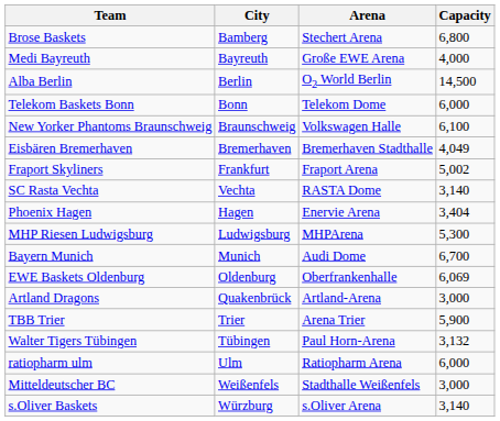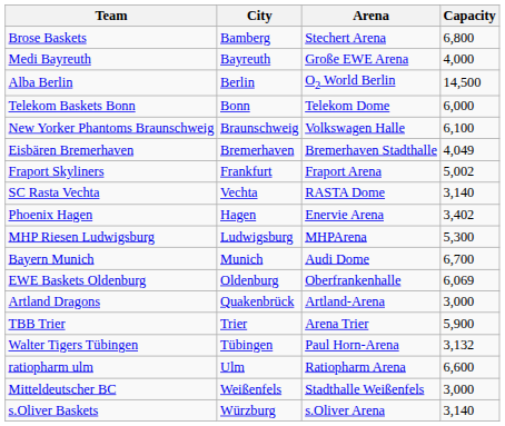 <table class="wikitable sortable" style="margin:1em 2em 1em 1em;">
 <tr>
 <th>Team</th>
 <th>City</th>
 <th>Arena</th>
 <th>Capacity</th>
 </tr>
 <tr>
 <td><a href='#'>Brose Baskets</a></td>
 <td><a href='#'>Bamberg</a></td>
 <td><a href='#'>Stechert Arena</a></td>
 <td>6,800</td>
 </tr>
 <tr>
 <td><a href='#'>Medi Bayreuth</a></td>
 <td><a href='#'>Bayreuth</a></td>
 <td><a href='#'>Große EWE Arena</a></td>
 <td>4,000</td>
 </tr>
 <tr>
 <td><a href='#'>Alba Berlin</a></td>
 <td><a href='#'>Berlin</a></td>
 <td><a href='#'>O<sub>2</sub> World Berlin</a></td>
 <td>14,500</td>
 </tr>
 <tr>
 <td><a href='#'>Telekom Baskets Bonn</a></td>
 <td><a href='#'>Bonn</a></td>
 <td><a href='#'>Telekom Dome</a></td>
 <td>6,000</td>
 </tr>
 <tr>
 <td><a href='#'>New Yorker Phantoms Braunschweig</a></td>
 <td><a href='#'>Braunschweig</a></td>
 <td><a href='#'>Volkswagen Halle</a></td>
 <td>6,100</td>
 </tr>
 <tr>
 <td><a href='#'>Eisbären Bremerhaven</a></td>
 <td><a href='#'>Bremerhaven</a></td>
 <td><a href='#'>Bremerhaven Stadthalle</a></td>
 <td>4,049</td>
 </tr>
 <tr>
 <td><a href='#'>Fraport Skyliners</a></td>
 <td><a href='#'>Frankfurt</a></td>
 <td><a href='#'>Fraport Arena</a></td>
 <td>5,002</td>
 </tr>
 <tr>
 <td><a href='#'>SC Rasta Vechta</a></td>
 <td><a href='#'>Vechta</a></td>
 <td><a href='#'>RASTA Dome</a></td>
 <td>3,140</td>
 </tr>
 <tr>
 <td><a href='#'>Phoenix Hagen</a></td>
 <td><a href='#'>Hagen</a></td>
 <td><a href='#'>Enervie Arena</a></td>
-<td>3,404</td>
+<td>3,402</td>
 </tr>
 <tr>
 <td><a href='#'>MHP Riesen Ludwigsburg</a></td>
 <td><a href='#'>Ludwigsburg</a></td>
 <td><a href='#'>MHPArena</a></td>
 <td>5,300</td>
 </tr>
 <tr>
 <td><a href='#'>Bayern Munich</a></td>
 <td><a href='#'>Munich</a></td>
 <td><a href='#'>Audi Dome</a></td>
 <td>6,700</td>
 </tr>
 <tr>
 <td><a href='#'>EWE Baskets Oldenburg</a></td>
 <td><a href='#'>Oldenburg</a></td>
 <td><a href='#'>Oberfrankenhalle</a></td>
 <td>6,069</td>
 </tr>
 <tr>
 <td><a href='#'>Artland Dragons</a></td>
 <td><a href='#'>Quakenbrück</a></td>
 <td><a href='#'>Artland-Arena</a></td>
 <td>3,000</td>
 </tr>
 <tr>
 <td><a href='#'>TBB Trier</a></td>
 <td><a href='#'>Trier</a></td>
 <td><a href='#'>Arena Trier</a></td>
 <td>5,900</td>
 </tr>
 <tr>
 <td><a href='#'>Walter Tigers Tübingen</a></td>
 <td><a href='#'>Tübingen</a></td>
 <td><a href='#'>Paul Horn-Arena</a></td>
 <td>3,132</td>
 </tr>
 <tr>
 <td><a href='#'>ratiopharm ulm</a></td>
 <td><a href='#'>Ulm</a></td>
 <td><a href='#'>Ratiopharm Arena</a></td>
-<td>6,000</td>
+<td>6,600</td>
 </tr>
 <tr>
 <td><a href='#'>Mitteldeutscher BC</a></td>
 <td><a href='#'>Weißenfels</a></td>
 <td><a href='#'>Stadthalle Weißenfels</a></td>
 <td>3,000</td>
 </tr>
 <tr>
 <td><a href='#'>s.Oliver Baskets</a></td>
 <td><a href='#'>Würzburg</a></td>
 <td><a href='#'>s.Oliver Arena</a></td>
 <td>3,140</td>
 </tr>
 </table>
